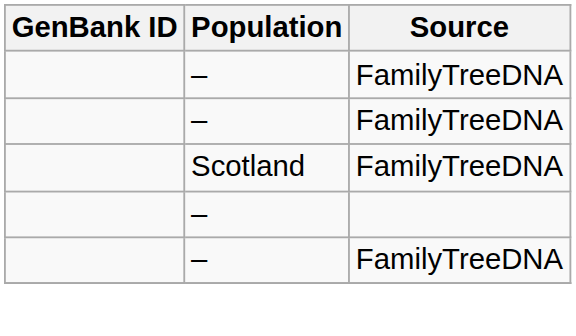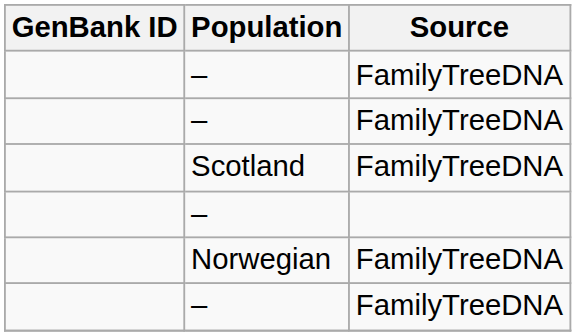 <table class="wikitable sortable">
 <tr>
 <th scope="col">GenBank ID</th>
 <th scope="col">Population</th>
 <th scope="col">Source</th>
 </tr>
 <tr>
 <td></td>
 <td>–</td>
 <td>FamilyTreeDNA</td>
 </tr>
 <tr>
 <td></td>
 <td>–</td>
 <td>FamilyTreeDNA</td>
 </tr>
 <tr>
 <td></td>
 <td>Scotland</td>
 <td>FamilyTreeDNA</td>
 </tr>
 <tr>
 <td></td>
 <td>–</td>
 <td></td>
 </tr>
 <tr>
 <td></td>
+<td>Norwegian</td>
+<td>FamilyTreeDNA</td>
+</tr>
+<tr>
+<td></td>
 <td>–</td>
 <td>FamilyTreeDNA</td>
 </tr>
 <tr>
 </tr>
 </table>
